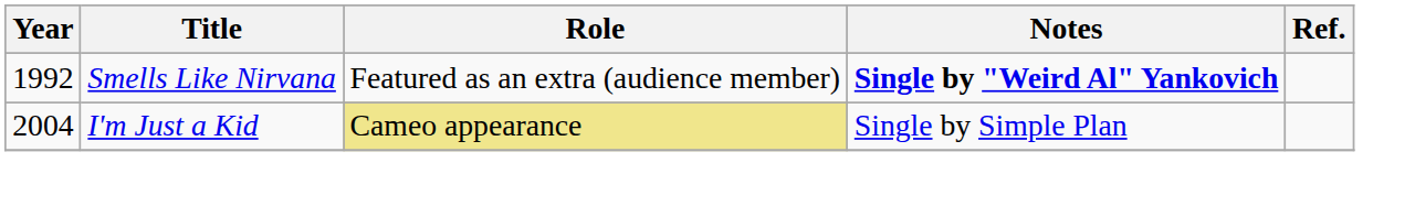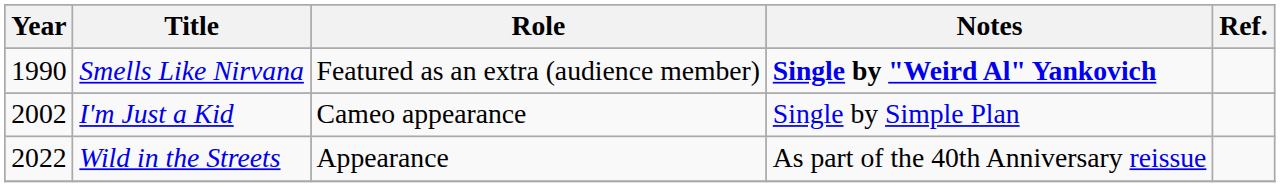 <table class="wikitable">
 <tr>
 <th>Year</th>
 <th>Title</th>
 <th>Role</th>
 <th>Notes</th>
 <th>Ref.</th>
 </tr>
 <tr>
-<td>1992</td>
+<td>1990</td>
 <td><a href='#'><em>Smells Like Nirvana</em></a></td>
 <td>Featured as an extra (audience member)</td>
 <td><strong><a href='#'>Single</a> by <a href='#'>"Weird Al" Yankovich</a></strong></td>
 <td></td>
 </tr>
 <tr>
-<td>2004</td>
+<td>2002</td>
 <td><a href='#'><em>I'm Just a Kid</em></a></td>
-<td style="background: khaki;">Cameo appearance</td>
+<td>Cameo appearance</td>
 <td><a href='#'>Single</a> by <a href='#'>Simple Plan</a></td>
+<td></td>
+</tr>
+<tr>
+<td>2022</td>
+<td><a href='#'><em>Wild in the Streets</em></a></td>
+<td>Appearance</td>
+<td>As part of the 40th Anniversary <a href='#'>reissue</a></td>
 <td></td>
 </tr>
 <tr>
 </tr>
 </table>
